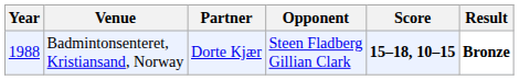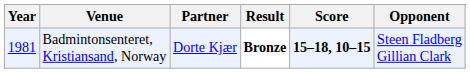 <table class="sortable wikitable" style="font-size: 90%;">
 <tr>
 <th>Year</th>
 <th>Venue</th>
 <th>Partner</th>
+<th>Result</th>
+<th>Score</th>
 <th>Opponent</th>
-<th>Score</th>
-<th>Result</th>
 </tr>
 <tr style="background:#ECF2FF">
-<td align="center"><a href='#'>1988</a></td>
+<td align="center"><a href='#'>1981</a></td>
 <td align="left">Badmintonsenteret,<br><a href='#'>Kristiansand</a>, Norway</td>
 <td align="left"> <a href='#'>Dorte Kjær</a></td>
+<td style="text-align:left; background:white"> <strong>Bronze</strong></td>
+<td align="left"><strong>15–18, 10–15</strong></td>
 <td align="left"> <a href='#'>Steen Fladberg</a><br> <a href='#'>Gillian Clark</a></td>
-<td align="left"><strong>15–18, 10–15</strong></td>
-<td style="text-align:left; background:white"> <strong>Bronze</strong></td>
 </tr>
 </table>
